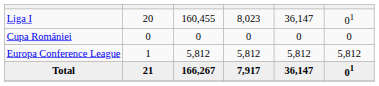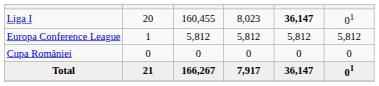 <table class="wikitable" style="text-align: center;">
 <tr>
 <th></th>
 <th style="width:70px;"></th>
 <th style="width:70px;"></th>
 <th style="width:70px;"></th>
 <th style="width:70px;"></th>
 <th style="width:70px;"></th>
 </tr>
 <tr>
 <td align=left><a href='#'>Liga I</a></td>
 <td>20</td>
 <td>160,455</td>
 <td>8,023</td>
-<td>36,147</td>
+<td><strong>36,147</strong></td>
 <td>0<sup>1</sup></td>
+</tr>
+<tr>
+<td align=left><a href='#'>Europa Conference League</a></td>
+<td>1</td>
+<td>5,812</td>
+<td>5,812</td>
+<td>5,812</td>
+<td>5,812</td>
 </tr>
 <tr>
 <td align=left><a href='#'>Cupa României</a></td>
 <td>0</td>
 <td>0</td>
 <td>0</td>
 <td>0</td>
 <td>0</td>
-</tr>
-<tr>
-<td align=left><a href='#'>Europa Conference League</a></td>
-<td>1</td>
-<td>5,812</td>
-<td>5,812</td>
-<td>5,812</td>
-<td>5,812</td>
 </tr>
 <tr bgcolor="#EFEFEF">
 <td><strong>Total</strong></td>
 <td><strong>21</strong></td>
 <td><strong>166,267</strong></td>
 <td><strong>7,917</strong></td>
 <td><strong>36,147</strong></td>
 <td><strong>0<sup>1</sup></strong></td>
 </tr>
 <tr>
 </tr>
 </table>
